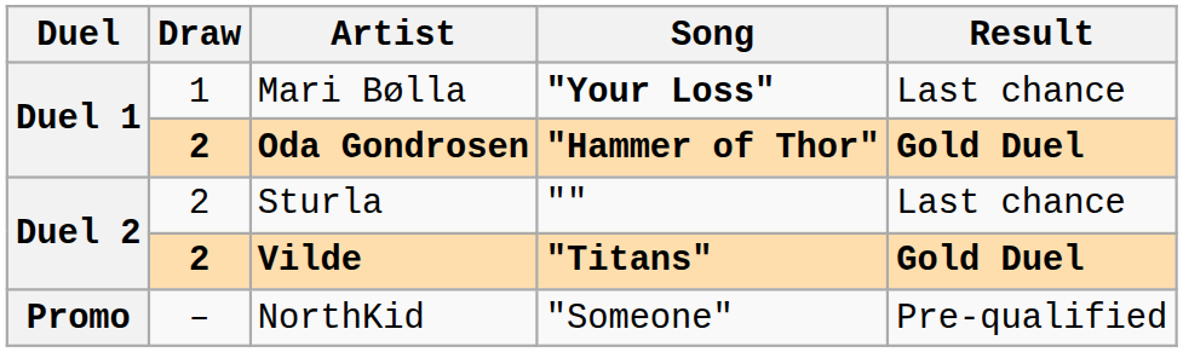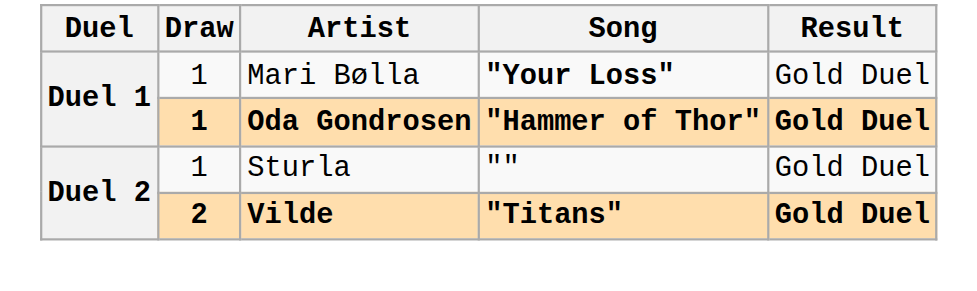 <table class="sortable wikitable" style="margin: 1em auto 1em auto">
 <tr>
 <th scope="col">Duel</th>
 <th scope="col">Draw</th>
 <th scope="col">Artist</th>
 <th scope="col">Song</th>
 <th scope="col">Result</th>
 </tr>
 <tr>
 <th scope="row" rowspan="2">Duel 1</th>
 <td align="center">1</td>
 <td>Mari Bølla</td>
 <td><strong>"Your Loss"</strong></td>
-<td>Last chance</td>
+<td>Gold Duel</td>
 </tr>
 <tr style="background: navajowhite; font-weight: bold;">
-<td align="center">2</td>
+<td align="center">1</td>
 <td>Oda Gondrosen</td>
 <td>"Hammer of Thor"</td>
 <td>Gold Duel</td>
 </tr>
 <tr>
 <th scope="row" rowspan="2">Duel 2</th>
-<td align="center">2</td>
+<td align="center">1</td>
 <td>Sturla</td>
 <td>""</td>
-<td>Last chance</td>
+<td>Gold Duel</td>
 </tr>
 <tr style="background: navajowhite; font-weight: bold;">
 <td align="center">2</td>
 <td>Vilde</td>
 <td>"Titans"</td>
 <td>Gold Duel</td>
 </tr>
-<tr>
-<th scope="row">Promo</th>
-<td align="center">–</td>
-<td>NorthKid</td>
-<td>"Someone"</td>
-<td>Pre-qualified</td>
-</tr>
 </table>
